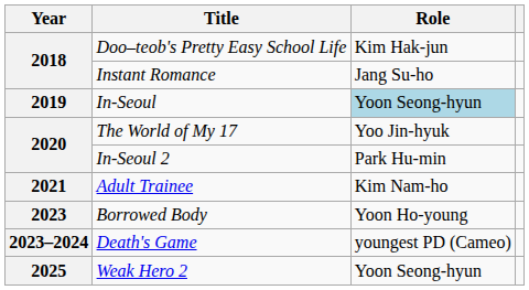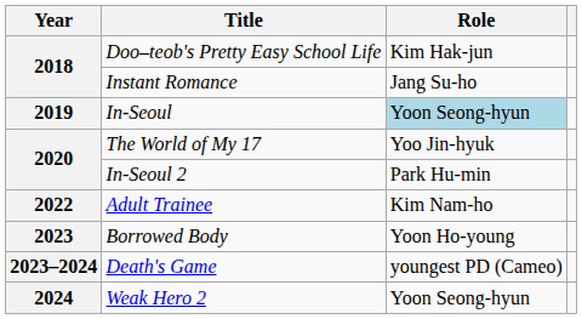 <table class="wikitable sortable plainrowheaders">
 <tr>
 <th scope="col">Year</th>
 <th scope="col">Title</th>
 <th scope="col">Role</th>
 <th scope="col" class="unsortable"></th>
 </tr>
 <tr>
 <th scope="row" rowspan="2">2018</th>
 <td><em>Doo–teob's Pretty Easy School Life</em></td>
 <td>Kim Hak-jun</td>
 <td style="text-align:center"></td>
 </tr>
 <tr>
 <td><em>Instant Romance</em></td>
 <td>Jang Su-ho</td>
 <td style="text-align:center"></td>
 </tr>
 <tr>
 <th scope="row">2019</th>
 <td><em>In-Seoul</em></td>
 <td style="background: lightblue;">Yoon Seong-hyun</td>
 <td style="text-align:center"></td>
 </tr>
 <tr>
 <th scope="row" rowspan="2">2020</th>
 <td><em>The World of My 17</em></td>
 <td>Yoo Jin-hyuk</td>
 <td style="text-align:center"></td>
 </tr>
 <tr>
 <td><em>In-Seoul 2</em></td>
 <td>Park Hu-min</td>
 <td style="text-align:center"></td>
 </tr>
 <tr>
-<th scope="row">2021</th>
+<th scope="row">2022</th>
 <td><em><a href='#'>Adult Trainee</a></em></td>
 <td>Kim Nam-ho</td>
 <td style="text-align:center"></td>
 </tr>
 <tr>
 <th scope="row">2023</th>
 <td><em>Borrowed Body</em></td>
 <td>Yoon Ho-young</td>
 <td style="text-align:center"></td>
 </tr>
 <tr>
 <th scope="row">2023–2024</th>
 <td><em><a href='#'>Death's Game</a></em></td>
 <td>youngest PD (Cameo)</td>
 <td style="text-align:center"></td>
 </tr>
 <tr>
-<th scope="row">2025</th>
+<th scope="row">2024</th>
 <td><em><a href='#'>Weak Hero 2</a></em></td>
 <td>Yoon Seong-hyun</td>
 <td style="text-align:center"></td>
 </tr>
 <tr>
 </tr>
 </table>
